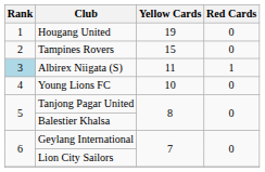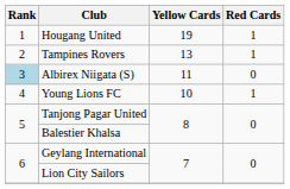 <table class="wikitable plainrowheaders sortable" style="font-size:90%">
 <tr>
 <th>Rank</th>
 <th>Club</th>
 <th>Yellow Cards</th>
 <th>Red Cards</th>
 </tr>
 <tr>
 <td align="center" rowspan="1">1</td>
 <td>Hougang United</td>
 <td align="center" rowspan="1">19</td>
-<td align="center" rowspan="1">0</td>
+<td align="center" rowspan="1">1</td>
 </tr>
 <tr>
 <td align="center" rowspan="1">2</td>
 <td>Tampines Rovers</td>
-<td align="center" rowspan="1">15</td>
-<td align="center" rowspan="1">0</td>
+<td align="center" rowspan="1">13</td>
+<td align="center" rowspan="1">1</td>
 </tr>
 <tr>
 <td align="center" rowspan="1" style="background: lightblue;">3</td>
 <td>Albirex Niigata (S)</td>
 <td align="center" rowspan="1">11</td>
-<td align="center" rowspan="1">1</td>
+<td align="center" rowspan="1">0</td>
 </tr>
 <tr>
 <td align="center" rowspan="1">4</td>
 <td>Young Lions FC</td>
 <td align="center" rowspan="1">10</td>
-<td align="center" rowspan="1">0</td>
+<td align="center" rowspan="1">1</td>
 </tr>
 <tr>
 <td align="center" rowspan="2">5</td>
 <td>Tanjong Pagar United</td>
 <td align="center" rowspan="2">8</td>
 <td align="center" rowspan="2">0</td>
 </tr>
 <tr>
 <td>Balestier Khalsa</td>
 </tr>
 <tr>
 <td align="center" rowspan="2">6</td>
 <td>Geylang International</td>
 <td align="center" rowspan="2">7</td>
 <td align="center" rowspan="2">0</td>
 </tr>
 <tr>
 <td>Lion City Sailors</td>
 </tr>
 <tr>
 </tr>
 </table>
